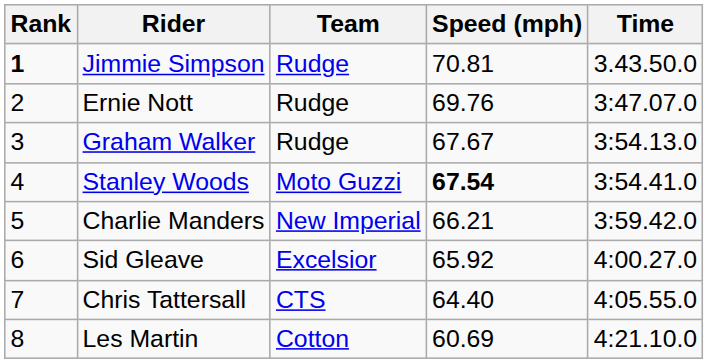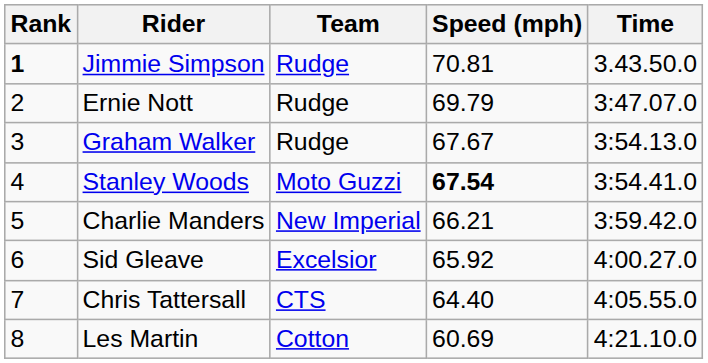 <table class="wikitable">
 <tr style="background:#efefef;">
 <th>Rank</th>
 <th>Rider</th>
 <th>Team</th>
 <th>Speed (mph)</th>
 <th>Time</th>
 </tr>
 <tr>
 <td><strong>1</strong></td>
 <td> <a href='#'>Jimmie Simpson</a></td>
 <td><a href='#'>Rudge</a></td>
 <td>70.81</td>
 <td>3.43.50.0</td>
 </tr>
 <tr>
 <td>2</td>
 <td> Ernie Nott</td>
 <td>Rudge</td>
-<td>69.76</td>
+<td>69.79</td>
 <td>3:47.07.0</td>
 </tr>
 <tr>
 <td>3</td>
 <td> <a href='#'>Graham Walker</a></td>
 <td>Rudge</td>
 <td>67.67</td>
 <td>3:54.13.0</td>
 </tr>
 <tr>
 <td>4</td>
 <td> <a href='#'>Stanley Woods</a></td>
 <td><a href='#'>Moto Guzzi</a></td>
 <td><strong>67.54</strong></td>
 <td>3:54.41.0</td>
 </tr>
 <tr>
 <td>5</td>
 <td> Charlie Manders</td>
 <td><a href='#'>New Imperial</a></td>
 <td>66.21</td>
 <td>3:59.42.0</td>
 </tr>
 <tr>
 <td>6</td>
 <td> Sid Gleave</td>
 <td><a href='#'>Excelsior</a></td>
 <td>65.92</td>
 <td>4:00.27.0</td>
 </tr>
 <tr>
 <td>7</td>
 <td> Chris Tattersall</td>
 <td><a href='#'>CTS</a></td>
 <td>64.40</td>
 <td>4:05.55.0</td>
 </tr>
 <tr>
 <td>8</td>
 <td> Les Martin</td>
 <td><a href='#'>Cotton</a></td>
 <td>60.69</td>
 <td>4:21.10.0</td>
 </tr>
 </table>
